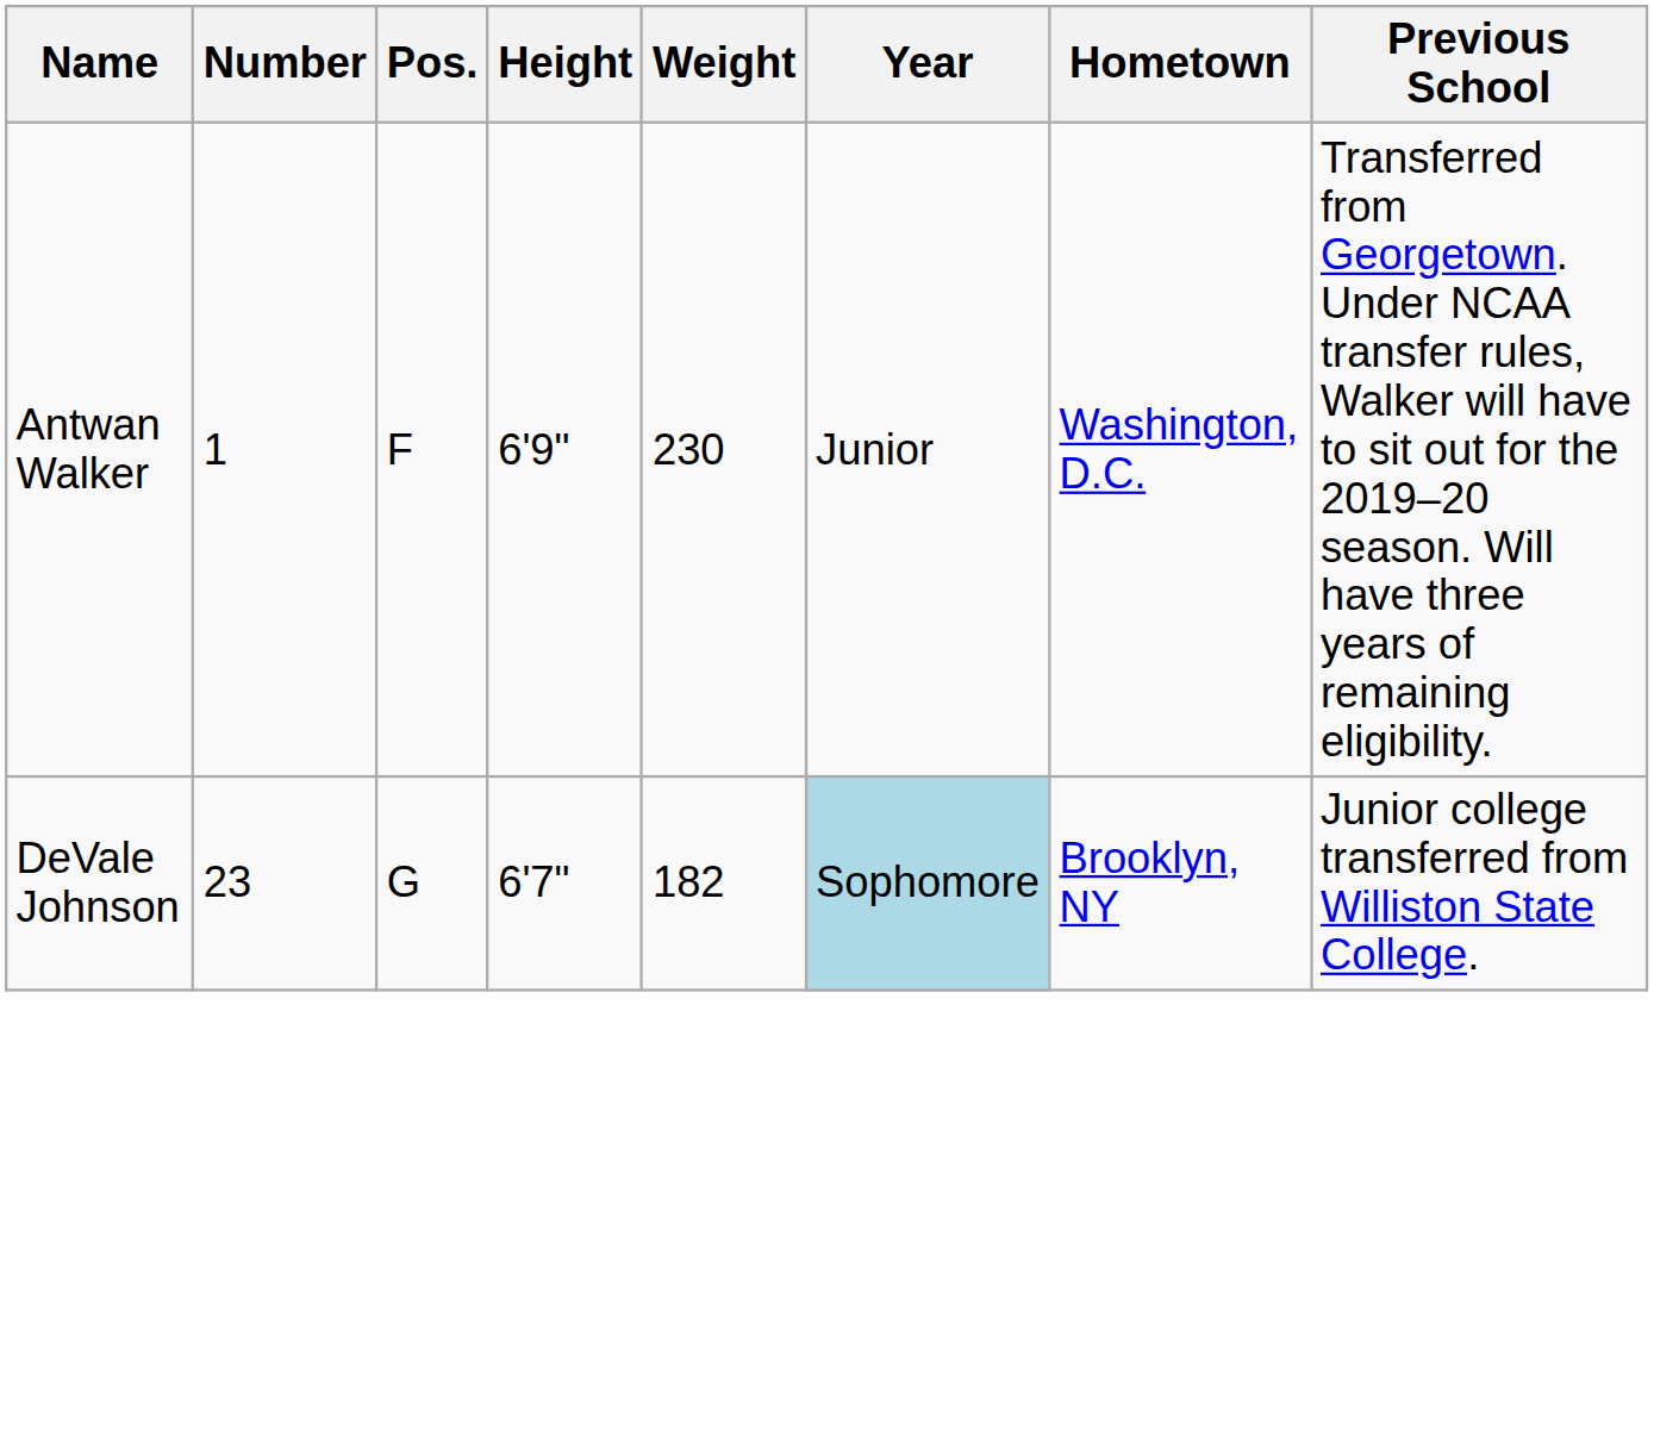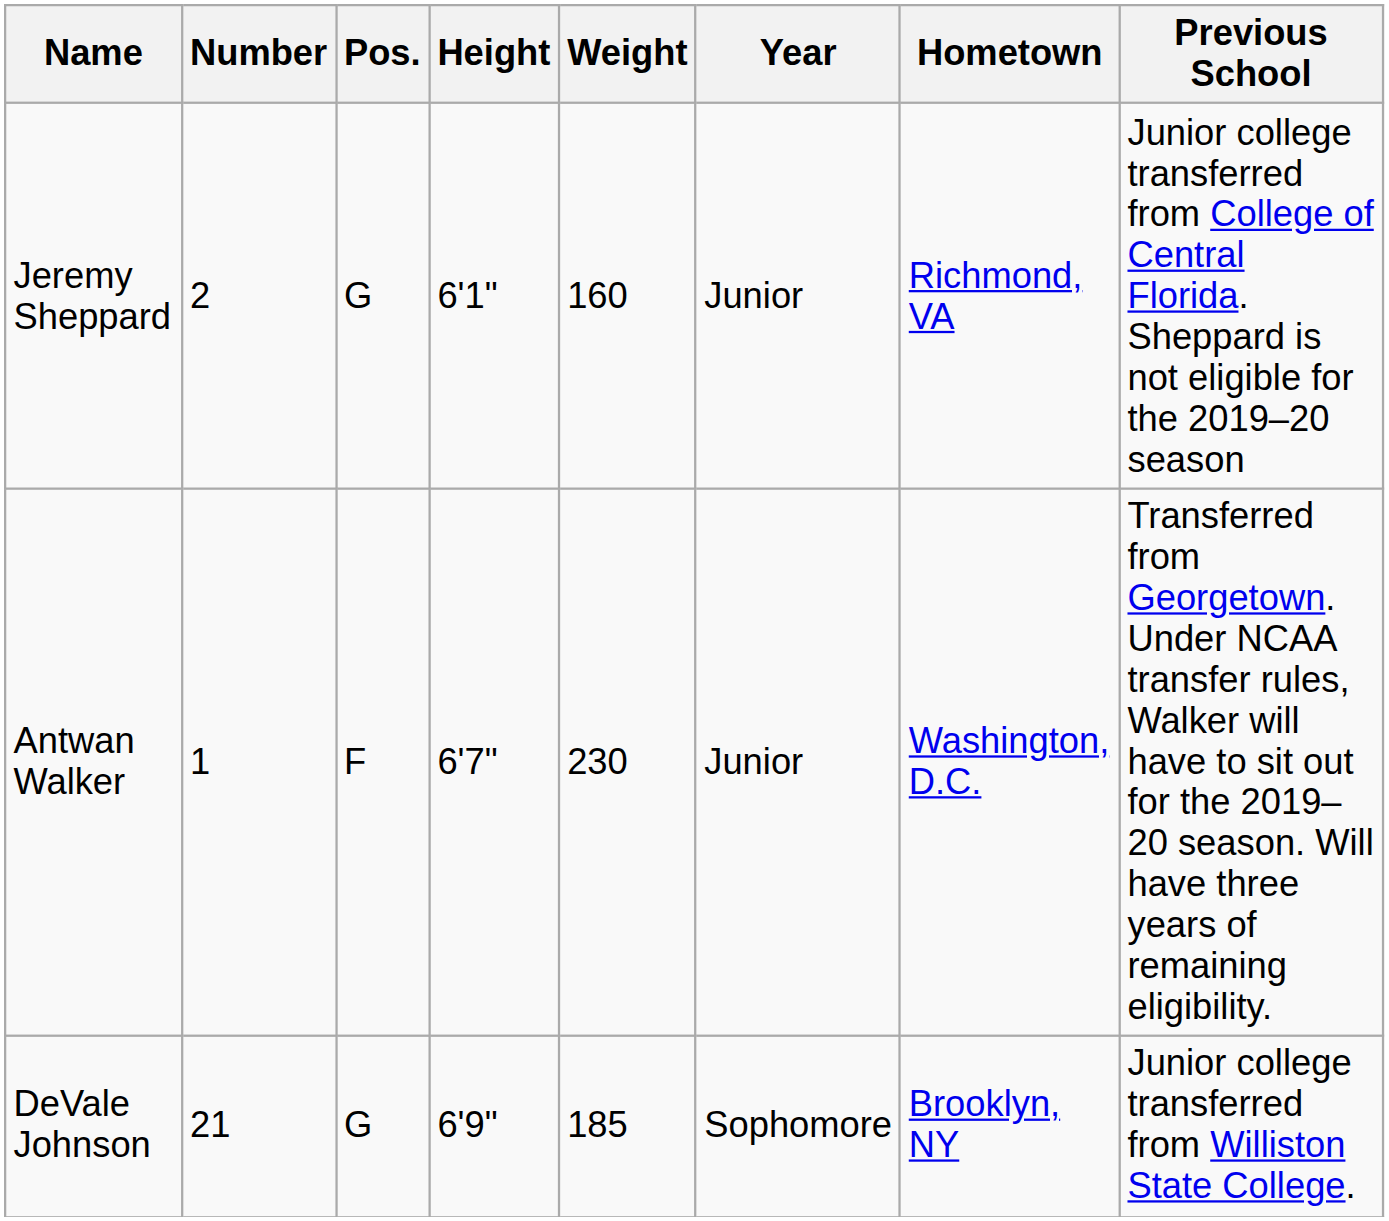 <table class="wikitable sortable" border="1">
 <tr>
 <th>Name</th>
 <th>Number</th>
 <th>Pos.</th>
 <th>Height</th>
 <th>Weight</th>
 <th>Year</th>
 <th>Hometown</th>
 <th class="unsortable">Previous School</th>
 </tr>
 <tr>
+<td>Jeremy Sheppard</td>
+<td>2</td>
+<td>G</td>
+<td>6'1"</td>
+<td>160</td>
+<td>Junior</td>
+<td><a href='#'>Richmond, VA</a></td>
+<td>Junior college transferred from <a href='#'>College of Central Florida</a>.<br>Sheppard is not eligible for the 2019–20 season</td>
+</tr>
+<tr>
 <td>Antwan Walker</td>
 <td>1</td>
 <td>F</td>
-<td>6'9"</td>
+<td>6'7"</td>
 <td>230</td>
 <td>Junior</td>
 <td><a href='#'>Washington, D.C.</a></td>
 <td>Transferred from <a href='#'>Georgetown</a>. Under NCAA transfer rules, Walker will have to sit out for the 2019–20 season. Will have three years of remaining eligibility.</td>
 </tr>
 <tr>
 <td>DeVale Johnson</td>
-<td>23</td>
+<td>21</td>
 <td>G</td>
-<td>6'7"</td>
-<td>182</td>
-<td style="background: lightblue;">Sophomore</td>
+<td>6'9"</td>
+<td>185</td>
+<td>Sophomore</td>
 <td><a href='#'>Brooklyn, NY</a></td>
 <td>Junior college transferred from <a href='#'>Williston State College</a>.</td>
 </tr>
 </table>
